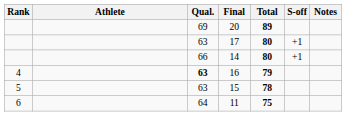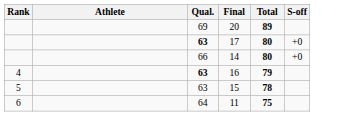 <table class="wikitable" style="text-align:center">
 <tr>
 <th width=40>Rank</th>
 <th width=250>Athlete</th>
 <th width=45>Qual.</th>
 <th width=45>Final</th>
 <th width=50>Total</th>
 <th width=35>S-off</th>
-<th width=45>Notes</th>
 </tr>
 <tr>
 <td></td>
 <td align=left></td>
 <td>69</td>
 <td>20</td>
 <td><strong>89</strong></td>
 <td></td>
-<td></td>
 </tr>
 <tr>
 <td></td>
 <td align=left></td>
-<td>63</td>
+<td><strong>63</strong></td>
 <td>17</td>
 <td><strong>80</strong></td>
-<td>+1</td>
-<td></td>
+<td>+0</td>
 </tr>
 <tr>
 <td></td>
 <td align=left></td>
 <td>66</td>
 <td>14</td>
 <td><strong>80</strong></td>
-<td>+1</td>
-<td></td>
+<td>+0</td>
 </tr>
 <tr>
 <td>4</td>
 <td align=left></td>
 <td><strong>63</strong></td>
 <td>16</td>
 <td><strong>79</strong></td>
-<td></td>
 <td></td>
 </tr>
 <tr>
 <td>5</td>
 <td align=left></td>
 <td>63</td>
 <td>15</td>
 <td><strong>78</strong></td>
 <td></td>
-<td></td>
 </tr>
 <tr>
 <td>6</td>
 <td align=left></td>
 <td>64</td>
 <td>11</td>
 <td><strong>75</strong></td>
 <td></td>
-<td></td>
 </tr>
 </table>
